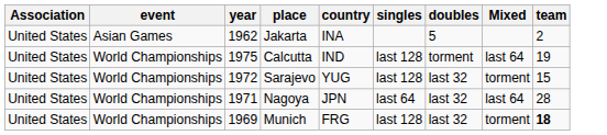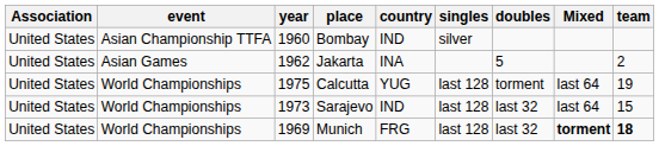 <table class="wikitable">
 <tr>
 <th>Association</th>
 <th>event</th>
 <th>year</th>
 <th>place</th>
 <th>country</th>
 <th>singles</th>
 <th>doubles</th>
 <th>Mixed</th>
 <th>team</th>
+</tr>
+<tr>
+<td>United States</td>
+<td>Asian Championship TTFA</td>
+<td>1960</td>
+<td>Bombay</td>
+<td>IND</td>
+<td>silver</td>
+<td></td>
+<td></td>
+<td></td>
 </tr>
 <tr>
 <td>United States</td>
 <td>Asian Games</td>
 <td>1962</td>
 <td>Jakarta</td>
 <td>INA</td>
 <td></td>
 <td>5</td>
 <td></td>
 <td>2</td>
 </tr>
 <tr>
 <td>United States</td>
 <td>World Championships</td>
 <td>1975</td>
 <td>Calcutta</td>
-<td>IND</td>
+<td>YUG</td>
 <td>last 128</td>
 <td>torment</td>
 <td>last 64</td>
 <td>19</td>
 </tr>
 <tr>
 <td>United States</td>
 <td>World Championships</td>
-<td>1972</td>
+<td>1973</td>
 <td>Sarajevo</td>
-<td>YUG</td>
+<td>IND</td>
 <td>last 128</td>
 <td>last 32</td>
-<td>torment</td>
+<td>last 64</td>
 <td>15</td>
-</tr>
-<tr>
-<td>United States</td>
-<td>World Championships</td>
-<td>1971</td>
-<td>Nagoya</td>
-<td>JPN</td>
-<td>last 64</td>
-<td>last 32</td>
-<td>last 64</td>
-<td>28</td>
 </tr>
 <tr>
 <td>United States</td>
 <td>World Championships</td>
 <td>1969</td>
 <td>Munich</td>
 <td>FRG</td>
 <td>last 128</td>
 <td>last 32</td>
-<td>torment</td>
+<td><strong>torment</strong></td>
 <td><strong>18</strong></td>
 </tr>
 </table>
